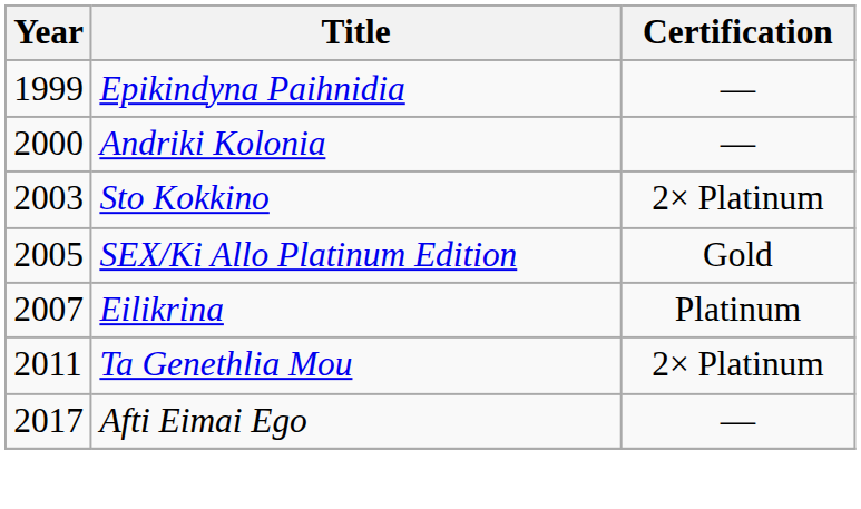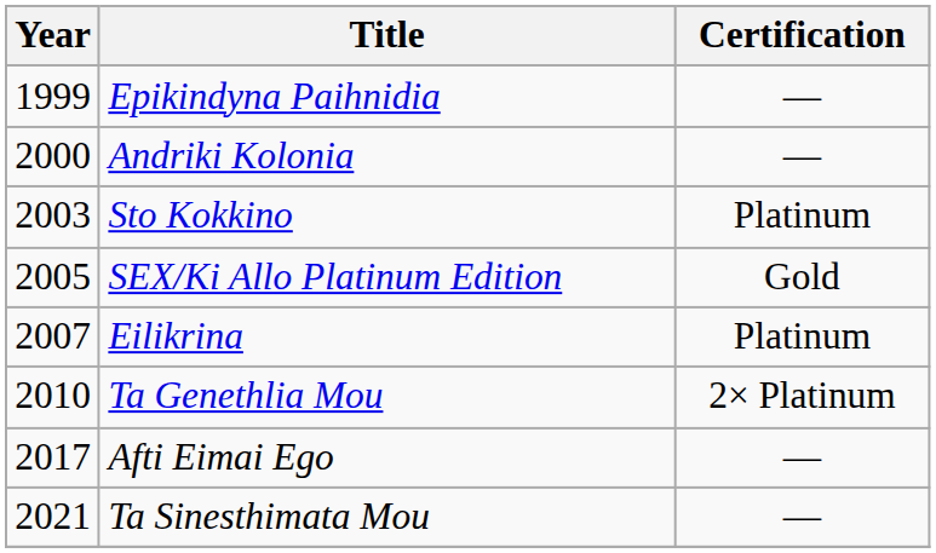 <table class="wikitable"|width=100%>
 <tr style="background:#ccc; text-align:center;">
 <th style="width:20px;">Year</th>
 <th style="width:235px;">Title</th>
 <th style="width:100px;">Certification</th>
 </tr>
 <tr>
 <td>1999</td>
 <td><em><a href='#'>Epikindyna Paihnidia</a></em></td>
 <td style="text-align:center;">—</td>
 </tr>
 <tr>
 <td>2000</td>
 <td><em><a href='#'>Andriki Kolonia</a></em></td>
 <td style="text-align:center;">—</td>
 </tr>
 <tr>
 <td>2003</td>
 <td><em><a href='#'>Sto Kokkino</a></em></td>
-<td style="text-align:center;">2× Platinum</td>
+<td style="text-align:center;">Platinum</td>
 </tr>
 <tr>
 <td>2005</td>
 <td><em><a href='#'>SEX/Ki Allo Platinum Edition</a></em></td>
 <td style="text-align:center;">Gold</td>
 </tr>
 <tr>
 <td>2007</td>
 <td><em><a href='#'>Eilikrina</a></em></td>
 <td style="text-align:center;">Platinum</td>
 </tr>
 <tr>
-<td>2011</td>
+<td>2010</td>
 <td><em><a href='#'>Ta Genethlia Mou</a></em></td>
 <td style="text-align:center;">2× Platinum</td>
 </tr>
 <tr>
 <td>2017</td>
 <td><em>Afti Eimai Ego</em></td>
 <td style="text-align:center;">—</td>
 </tr>
 <tr>
+<td>2021</td>
+<td><em>Ta Sinesthimata Mou</em></td>
+<td style="text-align:center;">—</td>
+</tr>
+<tr>
 </tr>
 </table>
